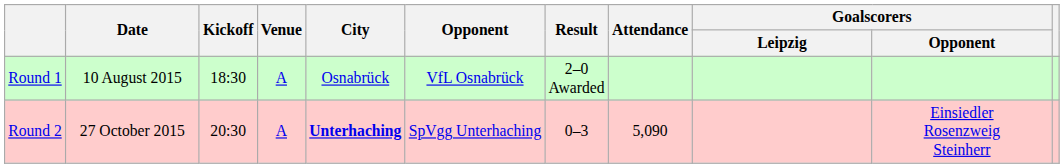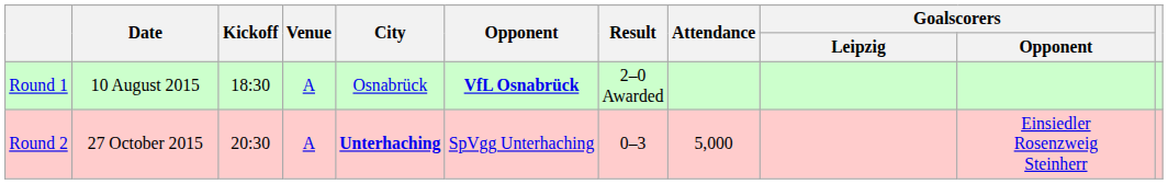 <table class="wikitable" Style="text-align: center;font-size:85%">
 <tr>
 <th rowspan="2"></th>
 <th rowspan="2" style="width:110px">Date</th>
 <th rowspan="2">Kickoff</th>
 <th rowspan="2">Venue</th>
 <th rowspan="2">City</th>
 <th rowspan="2">Opponent</th>
 <th rowspan="2">Result</th>
 <th rowspan="2">Attendance</th>
 <th colspan="2">Goalscorers</th>
 <th rowspan="2"></th>
 </tr>
 <tr>
 <th style="width:150px">Leipzig</th>
 <th style="width:150px">Opponent</th>
 </tr>
 <tr style="background:#cfc">
 <td><a href='#'>Round 1</a></td>
 <td>10 August 2015</td>
 <td>18:30</td>
 <td><a href='#'>A</a></td>
 <td><a href='#'>Osnabrück</a></td>
-<td><a href='#'>VfL Osnabrück</a></td>
+<td><strong><a href='#'>VfL Osnabrück</a></strong></td>
 <td>2–0<br>Awarded</td>
 <td></td>
 <td></td>
 <td></td>
 <td></td>
 </tr>
 <tr style="background:#fcc">
 <td><a href='#'>Round 2</a></td>
 <td>27 October 2015</td>
 <td>20:30</td>
 <td><a href='#'>A</a></td>
 <td><strong><a href='#'>Unterhaching</a></strong></td>
 <td><a href='#'>SpVgg Unterhaching</a></td>
 <td>0–3</td>
-<td>5,090</td>
+<td>5,000</td>
 <td></td>
 <td><a href='#'>Einsiedler</a> <br><a href='#'>Rosenzweig</a> <br><a href='#'>Steinherr</a> </td>
 <td></td>
 </tr>
 </table>
